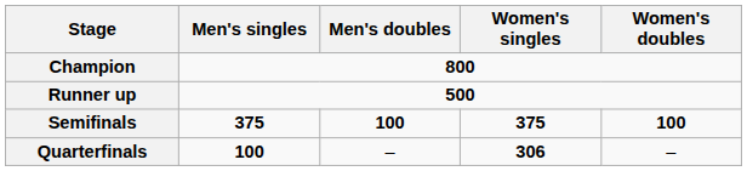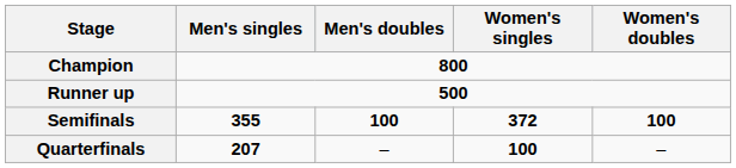 <table class=wikitable>
 <tr style=background:#d1e4fd>
 <th style=width:150px>Stage</th>
 <th style=width:120px>Men's singles</th>
 <th style=width:120px>Men's doubles</th>
 <th style=width:120px>Women's singles</th>
 <th style=width:120px>Women's doubles</th>
 </tr>
 <tr style=text-align:center>
 <th>Champion</th>
 <td colspan=4><strong>800</strong></td>
 </tr>
 <tr style=text-align:center>
 <th>Runner up</th>
 <td colspan=4><strong>500</strong></td>
 </tr>
 <tr style=text-align:center>
 <th>Semifinals</th>
-<td><strong>375</strong></td>
+<td><strong>355</strong></td>
 <td><strong>100</strong></td>
-<td><strong>375</strong></td>
+<td><strong>372</strong></td>
 <td><strong>100</strong></td>
 </tr>
 <tr style=text-align:center>
 <th>Quarterfinals</th>
+<td><strong>207</strong></td>
+<td>–</td>
 <td><strong>100</strong></td>
-<td>–</td>
-<td><strong>306</strong></td>
 <td>–</td>
 </tr>
 </table>
